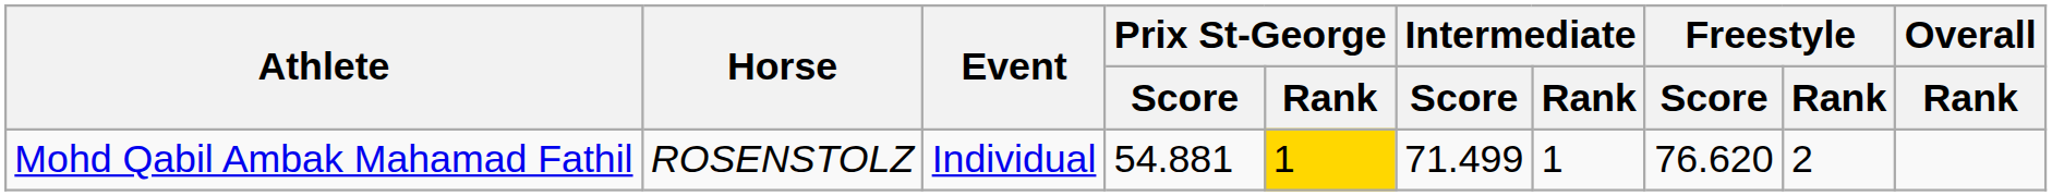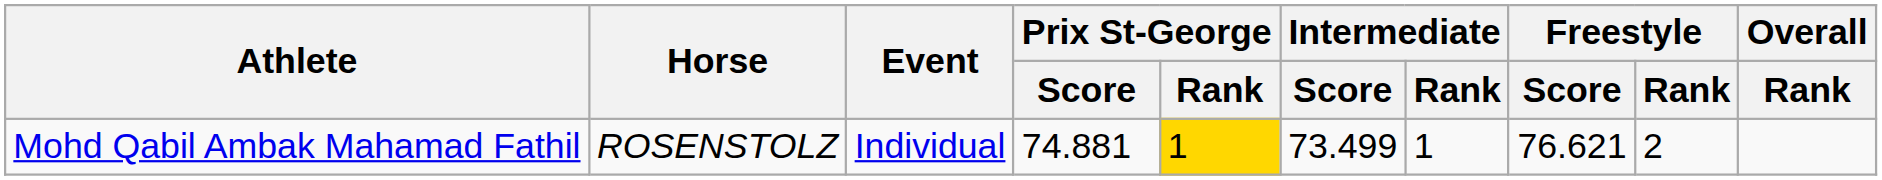 <table class="wikitable">
 <tr>
 <th rowspan="2">Athlete</th>
 <th rowspan="2">Horse</th>
 <th rowspan="2">Event</th>
 <th colspan="2">Prix St-George</th>
 <th colspan="2">Intermediate</th>
 <th colspan="2">Freestyle</th>
 <th>Overall</th>
 </tr>
 <tr>
 <th>Score</th>
 <th>Rank</th>
 <th>Score</th>
 <th>Rank</th>
 <th>Score</th>
 <th>Rank</th>
 <th>Rank</th>
 </tr>
 <tr>
 <td><a href='#'>Mohd Qabil Ambak Mahamad Fathil</a></td>
 <td><em>ROSENSTOLZ</em></td>
 <td><a href='#'>Individual</a></td>
-<td>54.881</td>
+<td>74.881</td>
 <td style="background: gold;">1</td>
-<td>71.499</td>
+<td>73.499</td>
 <td>1</td>
-<td>76.620</td>
+<td>76.621</td>
 <td>2</td>
 <td></td>
 </tr>
 </table>
